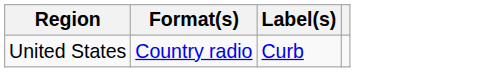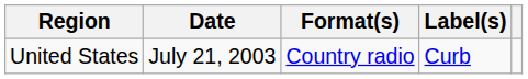 <table class="wikitable">
 <tr>
 <th>Region</th>
+<th>Date</th>
 <th>Format(s)</th>
 <th>Label(s)</th>
 <th></th>
 </tr>
 <tr>
 <td>United States</td>
+<td>July 21, 2003</td>
 <td><a href='#'>Country radio</a></td>
 <td><a href='#'>Curb</a></td>
 <td></td>
 </tr>
 </table>
